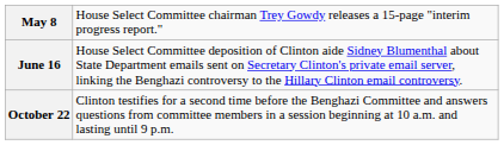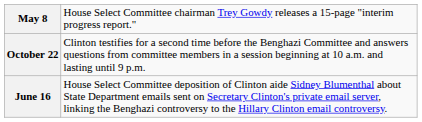 <table class="wikitable">
 <tr>
 <th>May 8</th>
 <td>House Select Committee chairman <a href='#'>Trey Gowdy</a> releases a 15-page "interim progress report."</td>
 </tr>
 <tr>
+<th>October 22</th>
+<td>Clinton testifies for a second time before the Benghazi Committee and answers questions from committee members in a session beginning at 10 a.m. and lasting until 9 p.m.</td>
+</tr>
+<tr>
 <th>June 16</th>
 <td>House Select Committee deposition of Clinton aide <a href='#'>Sidney Blumenthal</a> about State Department emails sent on <a href='#'>Secretary Clinton's private email server</a>, linking the Benghazi controversy to the <a href='#'>Hillary Clinton email controversy</a>.</td>
 </tr>
-<tr>
-<th>October 22</th>
-<td>Clinton testifies for a second time before the Benghazi Committee and answers questions from committee members in a session beginning at 10 a.m. and lasting until 9 p.m.</td>
-</tr>
 </table>
